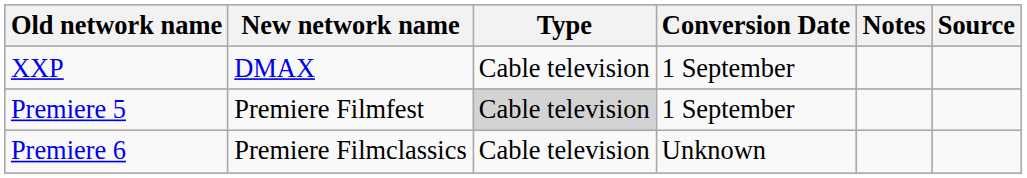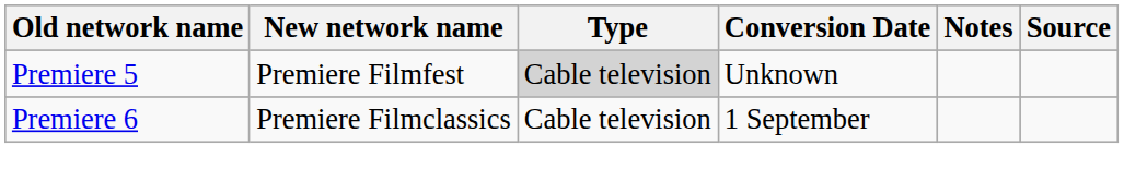 <table class="wikitable">
 <tr>
 <th>Old network name</th>
 <th>New network name</th>
 <th>Type</th>
 <th>Conversion Date</th>
 <th>Notes</th>
 <th>Source</th>
 </tr>
 <tr>
-<td><a href='#'>XXP</a></td>
-<td><a href='#'>DMAX</a></td>
-<td>Cable television</td>
-<td>1 September</td>
-<td></td>
-<td></td>
-</tr>
-<tr>
 <td><a href='#'>Premiere 5</a></td>
 <td>Premiere Filmfest</td>
 <td style="background: lightgrey;">Cable television</td>
-<td>1 September</td>
+<td>Unknown</td>
 <td></td>
 <td></td>
 </tr>
 <tr>
 <td><a href='#'>Premiere 6</a></td>
 <td>Premiere Filmclassics</td>
 <td>Cable television</td>
-<td>Unknown</td>
+<td>1 September</td>
 <td></td>
 <td></td>
 </tr>
 </table>
